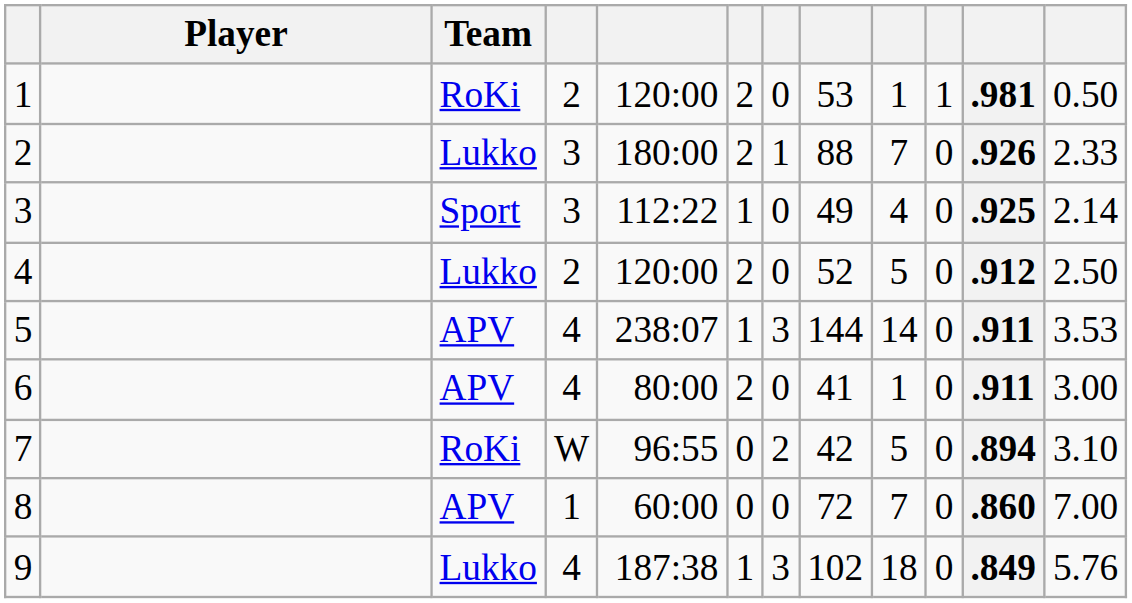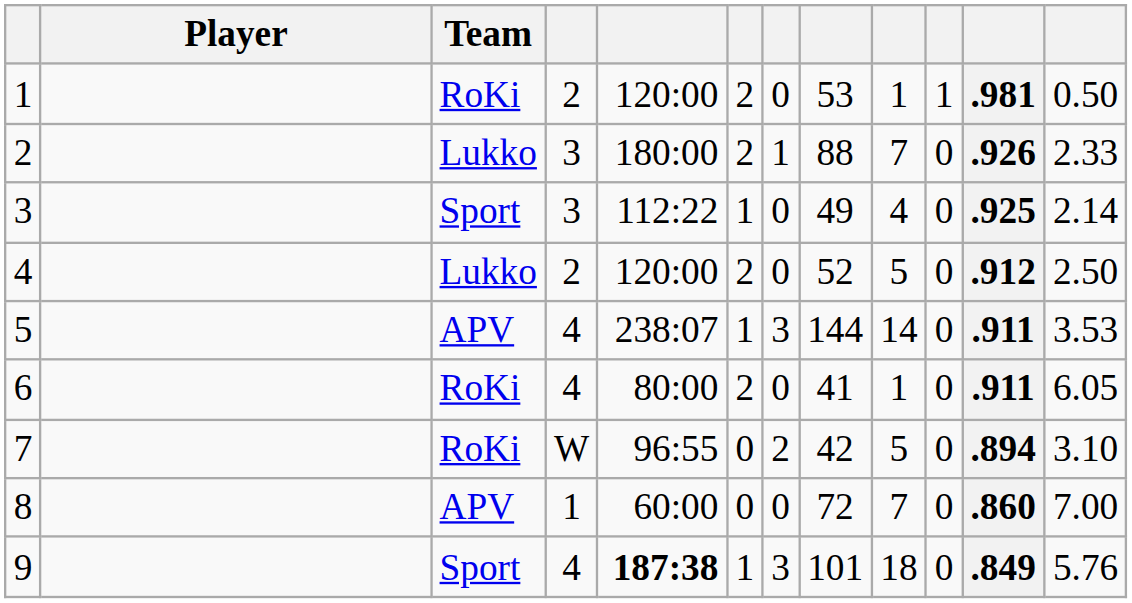 <table class="wikitable sortable" style="text-align: center">
 <tr>
 <th></th>
 <th style="width: 10em;">Player</th>
 <th>Team</th>
 <th></th>
 <th style="width: 3em;"></th>
 <th></th>
 <th></th>
 <th></th>
 <th></th>
 <th></th>
 <th></th>
 <th></th>
 </tr>
 <tr>
 <td>1</td>
 <td style="text-align:left;"></td>
 <td style="text-align:left;"><a href='#'>RoKi</a></td>
 <td>2</td>
 <td style="text-align:right;">120:00</td>
 <td>2</td>
 <td>0</td>
 <td>53</td>
 <td>1</td>
 <td>1</td>
 <th>.981</th>
 <td>0.50</td>
 </tr>
 <tr>
 <td>2</td>
 <td style="text-align:left;"></td>
 <td style="text-align:left;"><a href='#'>Lukko</a></td>
 <td>3</td>
 <td style="text-align:right;">180:00</td>
 <td>2</td>
 <td>1</td>
 <td>88</td>
 <td>7</td>
 <td>0</td>
 <th>.926</th>
 <td>2.33</td>
 </tr>
 <tr>
 <td>3</td>
 <td style="text-align:left;"></td>
 <td style="text-align:left;"><a href='#'>Sport</a></td>
 <td>3</td>
 <td style="text-align:right;">112:22</td>
 <td>1</td>
 <td>0</td>
 <td>49</td>
 <td>4</td>
 <td>0</td>
 <th>.925</th>
 <td>2.14</td>
 </tr>
 <tr>
 <td>4</td>
 <td style="text-align:left;"></td>
 <td style="text-align:left;"><a href='#'>Lukko</a></td>
 <td>2</td>
 <td style="text-align:right;">120:00</td>
 <td>2</td>
 <td>0</td>
 <td>52</td>
 <td>5</td>
 <td>0</td>
 <th>.912</th>
 <td>2.50</td>
 </tr>
 <tr>
 <td>5</td>
 <td style="text-align:left;"></td>
 <td style="text-align:left;"><a href='#'>APV</a></td>
 <td>4</td>
 <td style="text-align:right;">238:07</td>
 <td>1</td>
 <td>3</td>
 <td>144</td>
 <td>14</td>
 <td>0</td>
 <th>.911</th>
 <td>3.53</td>
 </tr>
 <tr>
 <td>6</td>
 <td style="text-align:left;"></td>
-<td style="text-align:left;"><a href='#'>APV</a></td>
+<td style="text-align:left;"><a href='#'>RoKi</a></td>
 <td>4</td>
 <td style="text-align:right;">80:00</td>
 <td>2</td>
 <td>0</td>
 <td>41</td>
 <td>1</td>
 <td>0</td>
 <th>.911</th>
-<td>3.00</td>
+<td>6.05</td>
 </tr>
 <tr>
 <td>7</td>
 <td style="text-align:left;"></td>
 <td style="text-align:left;"><a href='#'>RoKi</a></td>
 <td>W</td>
 <td style="text-align:right;">96:55</td>
 <td>0</td>
 <td>2</td>
 <td>42</td>
 <td>5</td>
 <td>0</td>
 <th>.894</th>
 <td>3.10</td>
 </tr>
 <tr>
 <td>8</td>
 <td style="text-align:left;"></td>
 <td style="text-align:left;"><a href='#'>APV</a></td>
 <td>1</td>
 <td style="text-align:right;">60:00</td>
 <td>0</td>
 <td>0</td>
 <td>72</td>
 <td>7</td>
 <td>0</td>
 <th>.860</th>
 <td>7.00</td>
 </tr>
 <tr>
 <td>9</td>
 <td style="text-align:left;"></td>
-<td style="text-align:left;"><a href='#'>Lukko</a></td>
+<td style="text-align:left;"><a href='#'>Sport</a></td>
 <td>4</td>
-<td style="text-align:right;">187:38</td>
+<td style="text-align:right;"><strong>187:38</strong></td>
 <td>1</td>
 <td>3</td>
-<td>102</td>
+<td>101</td>
 <td>18</td>
 <td>0</td>
 <th>.849</th>
 <td>5.76</td>
 </tr>
 </table>
